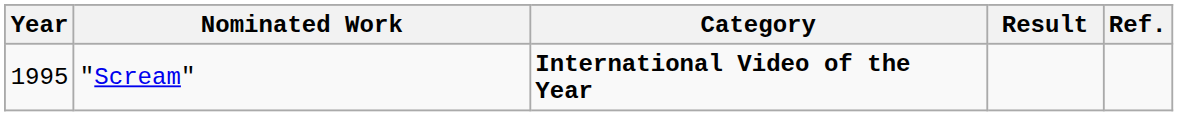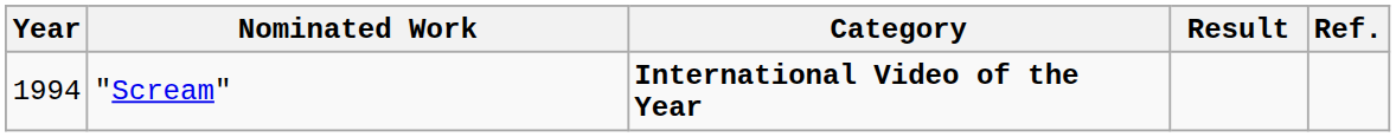 <table class="wikitable" width="50%">
 <tr>
 <th width="5%">Year</th>
 <th width="40%">Nominated Work</th>
 <th width="40%">Category</th>
 <th width="10%">Result</th>
 <th width="5%">Ref.</th>
 </tr>
 <tr>
-<td>1995</td>
+<td>1994</td>
 <td>"<a href='#'>Scream</a>"</td>
 <td><strong>International Video of the Year</strong></td>
 <td></td>
 <td></td>
 </tr>
 </table>
